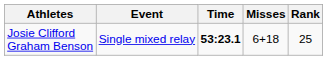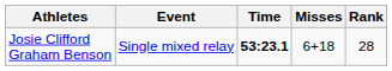 <table class="wikitable" style="font-size:90%">
 <tr>
 <th>Athletes</th>
 <th>Event</th>
 <th>Time</th>
 <th>Misses</th>
 <th>Rank</th>
 </tr>
 <tr align=center>
 <td align=left><a href='#'>Josie Clifford</a><br><a href='#'>Graham Benson</a></td>
 <td align=left><a href='#'>Single mixed relay</a></td>
 <td><strong>53:23.1</strong></td>
 <td>6+18</td>
-<td>25</td>
+<td>28</td>
 </tr>
 </table>
